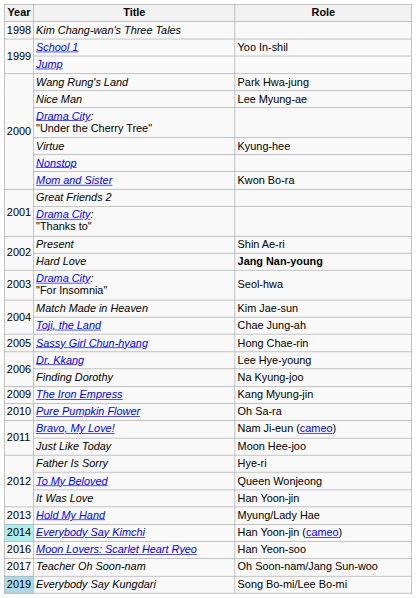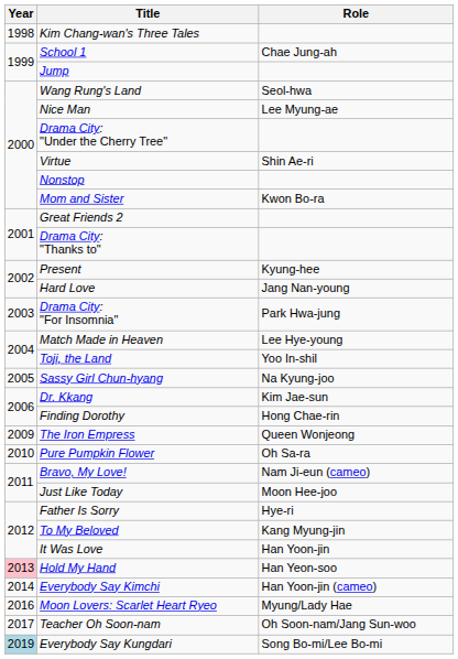 <table class="wikitable" style="width:600px">
 <tr>
 <th width=10>Year</th>
 <th>Title</th>
 <th>Role</th>
 </tr>
 <tr>
 <td>1998</td>
 <td><em>Kim Chang-wan's Three Tales</em></td>
 <td></td>
 </tr>
 <tr>
 <td rowspan=2>1999</td>
 <td><em><a href='#'>School 1</a></em></td>
-<td>Yoo In-shil</td>
+<td>Chae Jung-ah</td>
 </tr>
 <tr>
 <td><em><a href='#'>Jump</a></em></td>
 <td></td>
 </tr>
 <tr>
 <td rowspan=6>2000</td>
 <td><em>Wang Rung's Land</em></td>
-<td>Park Hwa-jung</td>
+<td>Seol-hwa</td>
 </tr>
 <tr>
 <td><em>Nice Man</em></td>
 <td>Lee Myung-ae</td>
 </tr>
 <tr>
 <td><em><a href='#'>Drama City</a>:</em><br>"Under the Cherry Tree"</td>
 <td></td>
 </tr>
 <tr>
 <td><em>Virtue</em></td>
-<td>Kyung-hee</td>
+<td>Shin Ae-ri</td>
 </tr>
 <tr>
 <td><em><a href='#'>Nonstop</a></em></td>
 <td></td>
 </tr>
 <tr>
 <td><em><a href='#'>Mom and Sister</a></em></td>
 <td>Kwon Bo-ra</td>
 </tr>
 <tr>
 <td rowspan=2>2001</td>
 <td><em>Great Friends 2</em></td>
 <td></td>
 </tr>
 <tr>
 <td><em><a href='#'>Drama City</a>:</em><br>"Thanks to"</td>
 <td></td>
 </tr>
 <tr>
 <td rowspan=2>2002</td>
 <td><em>Present</em></td>
-<td>Shin Ae-ri</td>
+<td>Kyung-hee</td>
 </tr>
 <tr>
 <td><em>Hard Love</em></td>
-<td><strong>Jang Nan-young</strong></td>
+<td>Jang Nan-young</td>
 </tr>
 <tr>
 <td>2003</td>
 <td><em><a href='#'>Drama City</a>:</em><br>"For Insomnia" </td>
-<td>Seol-hwa</td>
+<td>Park Hwa-jung</td>
 </tr>
 <tr>
 <td rowspan=2>2004</td>
 <td><em>Match Made in Heaven</em></td>
-<td>Kim Jae-sun</td>
+<td>Lee Hye-young</td>
 </tr>
 <tr>
 <td><em><a href='#'>Toji, the Land</a></em></td>
-<td>Chae Jung-ah</td>
+<td>Yoo In-shil</td>
 </tr>
 <tr>
 <td>2005</td>
 <td><em><a href='#'>Sassy Girl Chun-hyang</a></em></td>
-<td>Hong Chae-rin</td>
+<td>Na Kyung-joo</td>
 </tr>
 <tr>
 <td rowspan=2>2006</td>
 <td><em><a href='#'>Dr. Kkang</a></em></td>
-<td>Lee Hye-young</td>
+<td>Kim Jae-sun</td>
 </tr>
 <tr>
 <td><em>Finding Dorothy</em></td>
-<td>Na Kyung-joo</td>
+<td>Hong Chae-rin</td>
 </tr>
 <tr>
 <td>2009</td>
 <td><em><a href='#'>The Iron Empress</a></em></td>
-<td>Kang Myung-jin</td>
+<td>Queen Wonjeong</td>
 </tr>
 <tr>
 <td>2010</td>
 <td><em><a href='#'>Pure Pumpkin Flower</a></em></td>
 <td>Oh Sa-ra</td>
 </tr>
 <tr>
 <td rowspan=2>2011</td>
 <td><em><a href='#'>Bravo, My Love!</a></em></td>
 <td>Nam Ji-eun (<a href='#'>cameo</a>)</td>
 </tr>
 <tr>
 <td><em>Just Like Today</em></td>
 <td>Moon Hee-joo</td>
 </tr>
 <tr>
 <td rowspan=3>2012</td>
 <td><em>Father Is Sorry</em></td>
 <td>Hye-ri</td>
 </tr>
 <tr>
 <td><em><a href='#'>To My Beloved</a></em></td>
-<td>Queen Wonjeong</td>
+<td>Kang Myung-jin</td>
 </tr>
 <tr>
 <td><em>It Was Love</em></td>
 <td>Han Yoon-jin</td>
 </tr>
 <tr>
-<td>2013</td>
+<td style="background: pink;">2013</td>
 <td><em><a href='#'>Hold My Hand</a></em></td>
-<td>Myung/Lady Hae</td>
+<td>Han Yeon-soo</td>
 </tr>
 <tr>
-<td style="background: paleturquoise;">2014</td>
+<td>2014</td>
 <td><em><a href='#'>Everybody Say Kimchi</a></em></td>
 <td>Han Yoon-jin (<a href='#'>cameo</a>)</td>
 </tr>
 <tr>
 <td>2016</td>
 <td><em><a href='#'>Moon Lovers: Scarlet Heart Ryeo</a></em></td>
-<td>Han Yeon-soo</td>
+<td>Myung/Lady Hae</td>
 </tr>
 <tr>
 <td>2017</td>
 <td><em>Teacher Oh Soon-nam</em></td>
 <td>Oh Soon-nam/Jang Sun-woo</td>
 </tr>
 <tr>
 <td style="background: lightblue;">2019</td>
 <td><em>Everybody Say Kungdari</em></td>
 <td>Song Bo-mi/Lee Bo-mi</td>
 </tr>
 </table>
